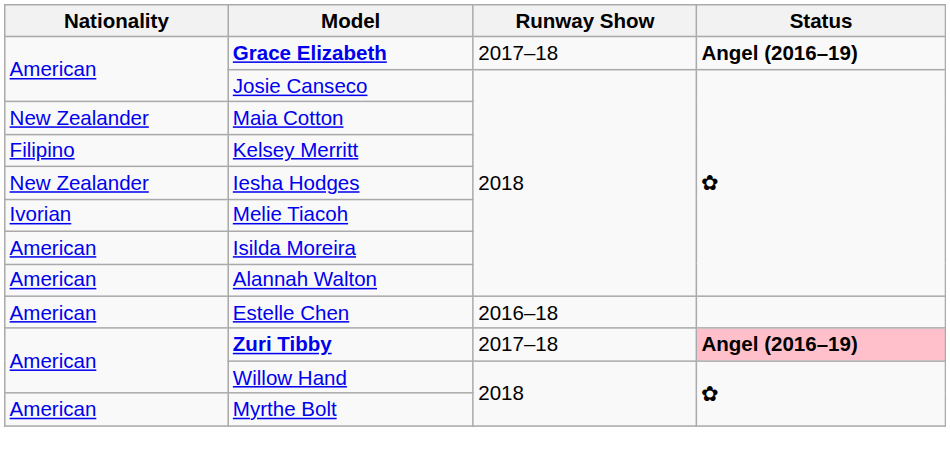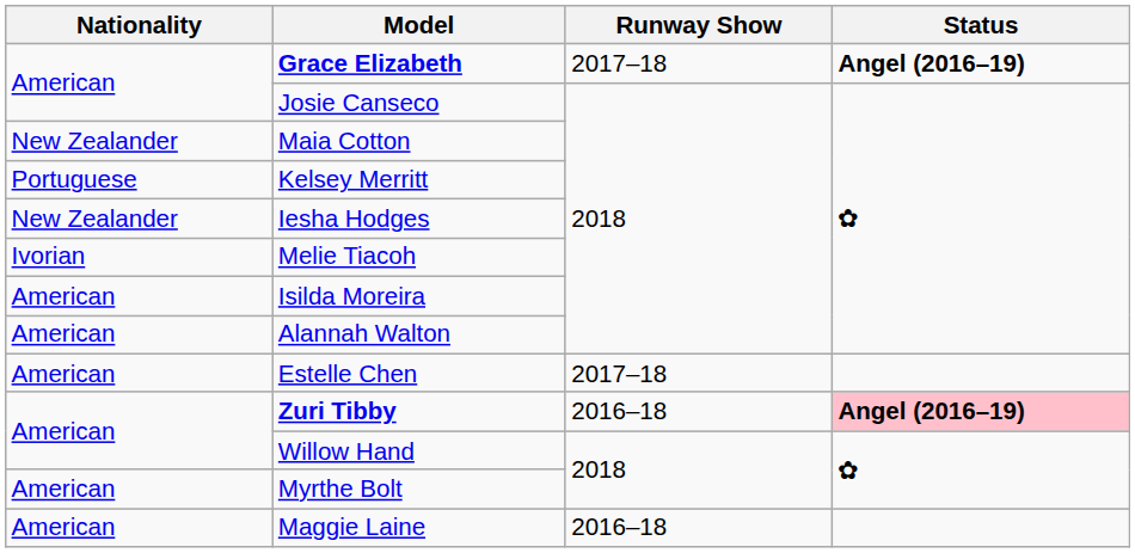 <table class="sortable wikitable"  style="font-size:85%; width:100%;">
 <tr>
 <th>Nationality</th>
 <th>Model</th>
 <th>Runway Show</th>
 <th>Status</th>
 </tr>
 <tr>
 <td rowspan="2"> <a href='#'>American</a></td>
 <td><strong><a href='#'>Grace Elizabeth</a></strong></td>
 <td>2017–18</td>
 <td><strong> Angel (2016–19)</strong></td>
 </tr>
 <tr>
 <td><a href='#'>Josie Canseco</a></td>
 <td rowspan="7">2018</td>
 <td rowspan="7">✿</td>
 </tr>
 <tr>
 <td> <a href='#'>New Zealander</a></td>
 <td><a href='#'>Maia Cotton</a></td>
 </tr>
 <tr>
-<td> <a href='#'>Filipino</a></td>
+<td> <a href='#'>Portuguese</a></td>
 <td><a href='#'>Kelsey Merritt</a></td>
 </tr>
 <tr>
 <td> <a href='#'>New Zealander</a></td>
 <td><a href='#'>Iesha Hodges</a></td>
 </tr>
 <tr>
 <td> <a href='#'>Ivorian</a></td>
 <td><a href='#'>Melie Tiacoh</a></td>
 </tr>
 <tr>
 <td> <a href='#'>American</a></td>
 <td><a href='#'>Isilda Moreira</a></td>
 </tr>
 <tr>
 <td> <a href='#'>American</a></td>
 <td><a href='#'>Alannah Walton</a></td>
 </tr>
 <tr>
 <td> <a href='#'>American</a></td>
 <td><a href='#'>Estelle Chen</a></td>
-<td>2016–18</td>
+<td>2017–18</td>
 <td></td>
 </tr>
 <tr>
 <td rowspan="2"> <a href='#'>American</a></td>
 <td><strong><a href='#'>Zuri Tibby</a></strong></td>
-<td>2017–18</td>
+<td>2016–18</td>
 <td style="background: pink;"><strong> Angel (2016–19)</strong></td>
 </tr>
 <tr>
 <td><a href='#'>Willow Hand</a></td>
 <td rowspan="2">2018</td>
 <td rowspan="2">✿</td>
 </tr>
 <tr>
 <td> <a href='#'>American</a></td>
 <td><a href='#'>Myrthe Bolt</a></td>
 </tr>
+<tr>
+<td> <a href='#'>American</a></td>
+<td><a href='#'>Maggie Laine</a></td>
+<td>2016–18</td>
+<td></td>
+</tr>
 </table>
